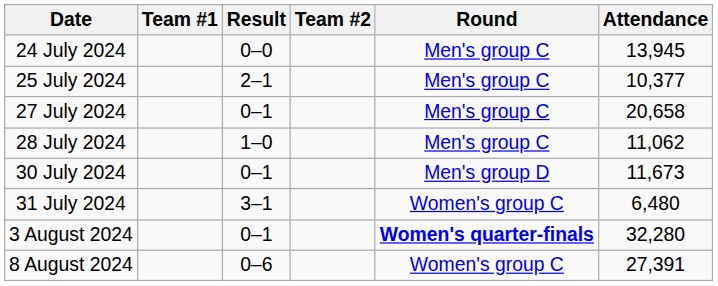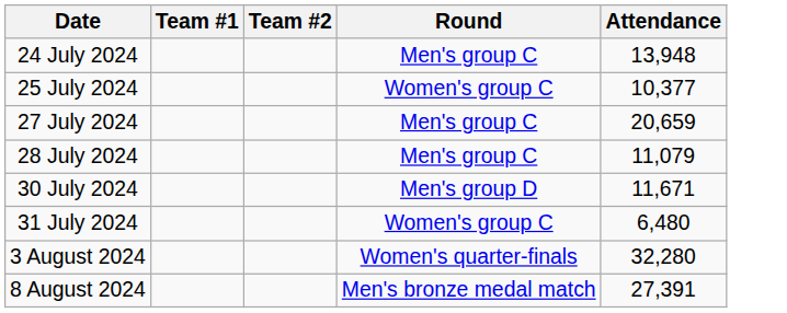 <table class="wikitable plainrowheaders sortable" style="text-align:center">
 <tr>
 <th>Date</th>
 <th>Team #1</th>
-<th>Result</th>
 <th>Team #2</th>
 <th>Round</th>
 <th>Attendance</th>
 </tr>
 <tr>
 <td>24 July 2024</td>
 <td></td>
-<td>0–0</td>
 <td></td>
 <td><a href='#'>Men's group C</a></td>
-<td>13,945</td>
+<td>13,948</td>
 </tr>
 <tr>
 <td>25 July 2024</td>
 <td></td>
-<td>2–1</td>
 <td></td>
-<td><a href='#'>Men's group C</a></td>
+<td><a href='#'>Women's group C</a></td>
 <td>10,377</td>
 </tr>
 <tr>
 <td>27 July 2024</td>
 <td></td>
-<td>0–1</td>
 <td></td>
 <td><a href='#'>Men's group C</a></td>
-<td>20,658</td>
+<td>20,659</td>
 </tr>
 <tr>
 <td>28 July 2024</td>
 <td></td>
-<td>1–0</td>
 <td></td>
 <td><a href='#'>Men's group C</a></td>
-<td>11,062</td>
+<td>11,079</td>
 </tr>
 <tr>
 <td>30 July 2024</td>
 <td></td>
-<td>0–1</td>
 <td></td>
 <td><a href='#'>Men's group D</a></td>
-<td>11,673</td>
+<td>11,671</td>
 </tr>
 <tr>
 <td>31 July 2024</td>
 <td></td>
-<td>3–1</td>
 <td></td>
 <td><a href='#'>Women's group C</a></td>
 <td>6,480</td>
 </tr>
 <tr>
 <td>3 August 2024</td>
 <td></td>
-<td>0–1</td>
 <td></td>
-<td><strong><a href='#'>Women's quarter-finals</a></strong></td>
+<td><a href='#'>Women's quarter-finals</a></td>
 <td>32,280</td>
 </tr>
 <tr>
 <td>8 August 2024</td>
 <td></td>
-<td>0–6</td>
 <td></td>
-<td><a href='#'>Women's group C</a></td>
+<td><a href='#'>Men's bronze medal match</a></td>
 <td>27,391</td>
 </tr>
 </table>
